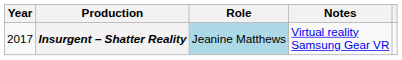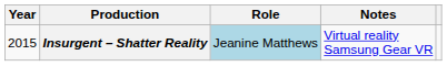 <table class="wikitable plainrowheaders unsortable">
 <tr>
 <th scope="col">Year</th>
 <th scope="col">Production</th>
 <th scope="col">Role</th>
 <th scope="col">Notes</th>
 <th scope="col"></th>
 </tr>
 <tr>
-<td>2017</td>
+<td>2015</td>
 <th scope="row"><em>Insurgent – Shatter Reality</em></th>
 <td style="background: lightblue;">Jeanine Matthews</td>
 <td><a href='#'>Virtual reality</a><br><a href='#'>Samsung Gear VR</a></td>
 <td style="text-align:center;"></td>
 </tr>
 </table>
